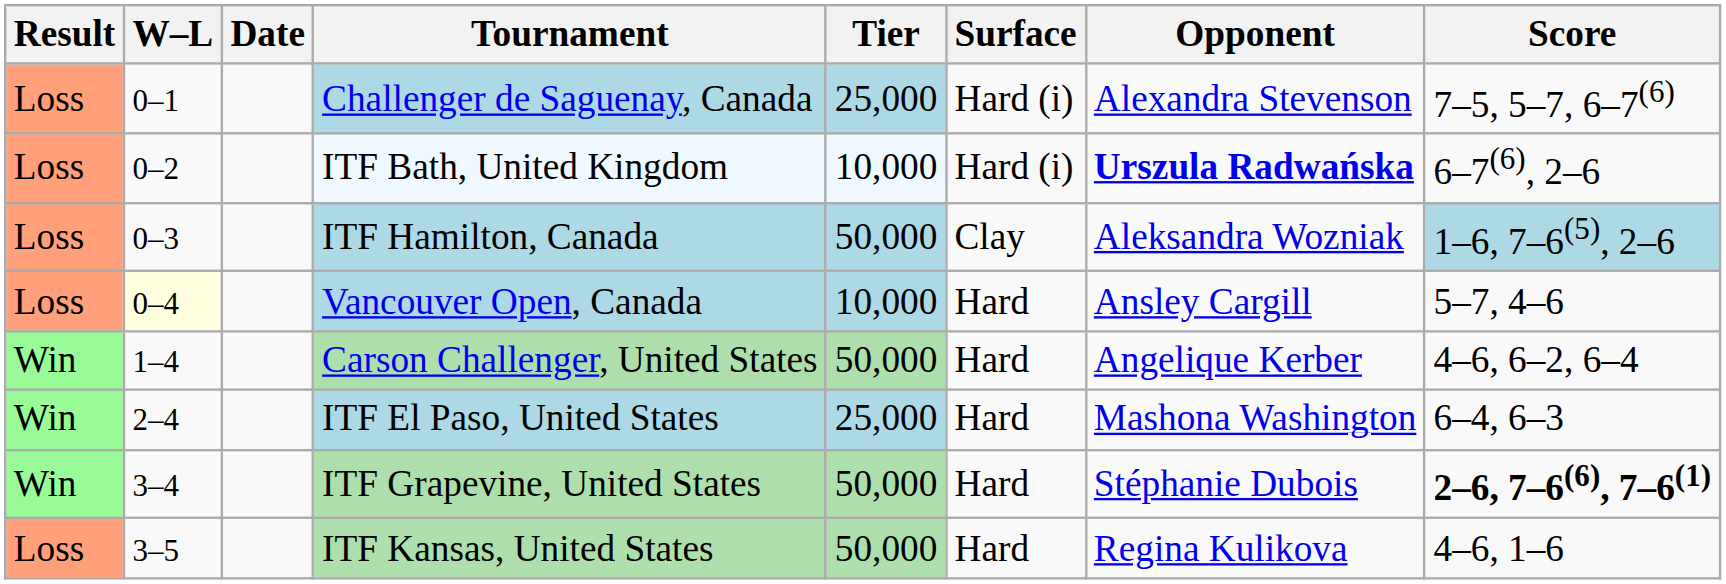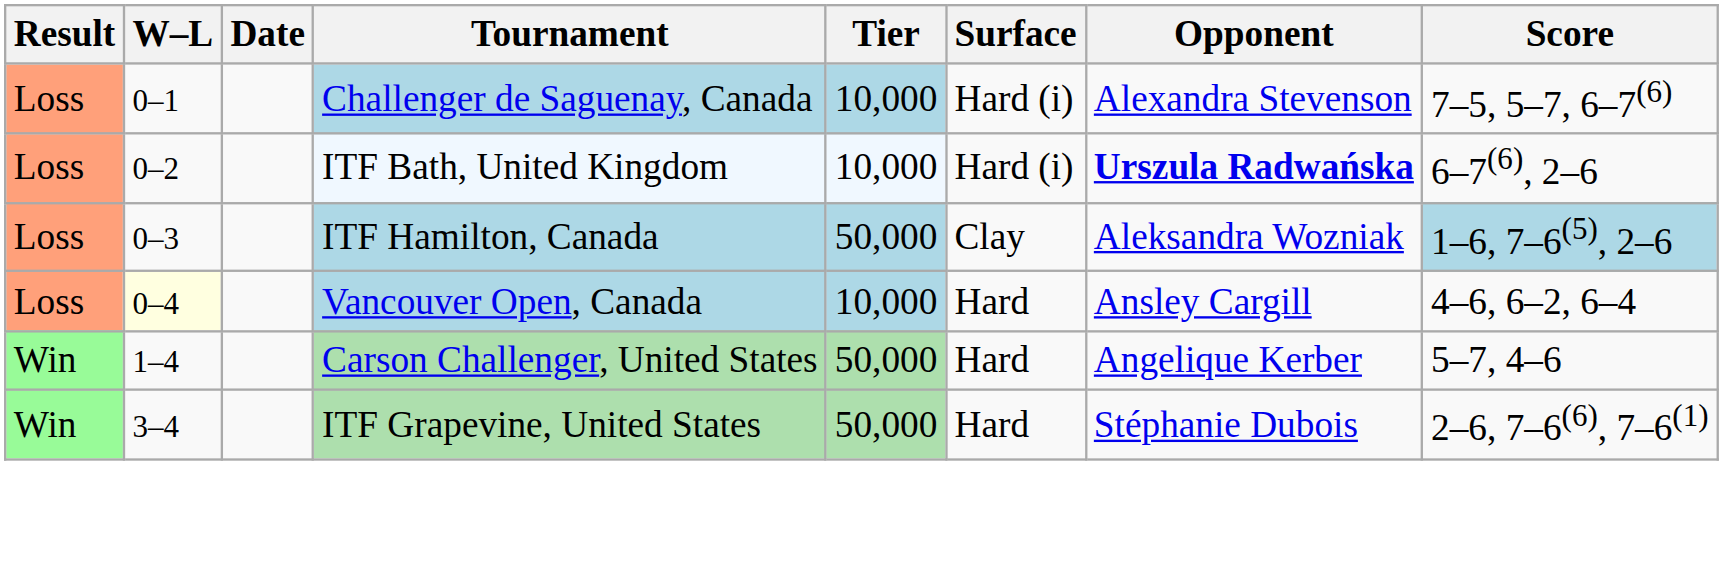 <table class="sortable wikitable">
 <tr>
 <th>Result</th>
 <th class="unsortable">W–L</th>
 <th>Date</th>
 <th>Tournament</th>
 <th>Tier</th>
 <th>Surface</th>
 <th>Opponent</th>
 <th class="unsortable">Score</th>
 </tr>
 <tr>
 <td style="background:#ffa07a;">Loss</td>
 <td><small>0–1</small></td>
 <td></td>
 <td style="background:lightblue;"><a href='#'>Challenger de Saguenay</a>, Canada</td>
-<td style="background:lightblue;">25,000</td>
+<td style="background:lightblue;">10,000</td>
 <td>Hard (i)</td>
 <td> <a href='#'>Alexandra Stevenson</a></td>
 <td>7–5, 5–7, 6–7<sup>(6)</sup></td>
 </tr>
 <tr>
 <td style="background:#ffa07a;">Loss</td>
 <td><small>0–2</small></td>
 <td></td>
 <td style="background:#f0f8ff;">ITF Bath, United Kingdom</td>
 <td style="background:#f0f8ff;">10,000</td>
 <td>Hard (i)</td>
 <td><strong> <a href='#'>Urszula Radwańska</a></strong></td>
 <td>6–7<sup>(6)</sup>, 2–6</td>
 </tr>
 <tr>
 <td style="background:#ffa07a;">Loss</td>
 <td><small>0–3</small></td>
 <td></td>
 <td style="background:lightblue;">ITF Hamilton, Canada</td>
 <td style="background:lightblue;">50,000</td>
 <td>Clay</td>
 <td> <a href='#'>Aleksandra Wozniak</a></td>
 <td style="background: lightblue;">1–6, 7–6<sup>(5)</sup>, 2–6</td>
 </tr>
 <tr>
 <td style="background:#ffa07a;">Loss</td>
 <td style="background: lightyellow;"><small>0–4</small></td>
 <td></td>
 <td style="background:lightblue;"><a href='#'>Vancouver Open</a>, Canada</td>
 <td style="background:lightblue;">10,000</td>
 <td>Hard</td>
 <td> <a href='#'>Ansley Cargill</a></td>
-<td>5–7, 4–6</td>
+<td>4–6, 6–2, 6–4</td>
 </tr>
 <tr>
 <td style="background:#98fb98;">Win</td>
 <td><small>1–4</small></td>
 <td></td>
 <td style="background:#addfad;"><a href='#'>Carson Challenger</a>, United States</td>
 <td style="background:#addfad;">50,000</td>
 <td>Hard</td>
 <td> <a href='#'>Angelique Kerber</a></td>
-<td>4–6, 6–2, 6–4</td>
-</tr>
-<tr>
-<td style="background:#98fb98;">Win</td>
-<td><small>2–4</small></td>
-<td></td>
-<td style="background:lightblue;">ITF El Paso, United States</td>
-<td style="background:lightblue;">25,000</td>
-<td>Hard</td>
-<td> <a href='#'>Mashona Washington</a></td>
-<td>6–4, 6–3</td>
+<td>5–7, 4–6</td>
 </tr>
 <tr>
 <td style="background:#98fb98;">Win</td>
 <td><small>3–4</small></td>
 <td></td>
 <td style="background:#addfad;">ITF Grapevine, United States</td>
 <td style="background:#addfad;">50,000</td>
 <td>Hard</td>
 <td> <a href='#'>Stéphanie Dubois</a></td>
-<td><strong>2–6, 7–6<sup>(6)</sup>, 7–6<sup>(1)</sup></strong></td>
-</tr>
-<tr>
-<td style="background:#ffa07a;">Loss</td>
-<td><small>3–5</small></td>
-<td></td>
-<td style="background:#addfad;">ITF Kansas, United States</td>
-<td style="background:#addfad;">50,000</td>
-<td>Hard</td>
-<td> <a href='#'>Regina Kulikova</a></td>
-<td>4–6, 1–6</td>
+<td>2–6, 7–6<sup>(6)</sup>, 7–6<sup>(1)</sup></td>
 </tr>
 </table>
